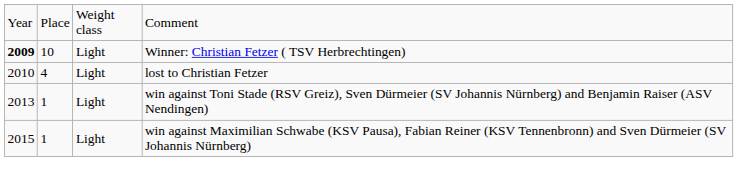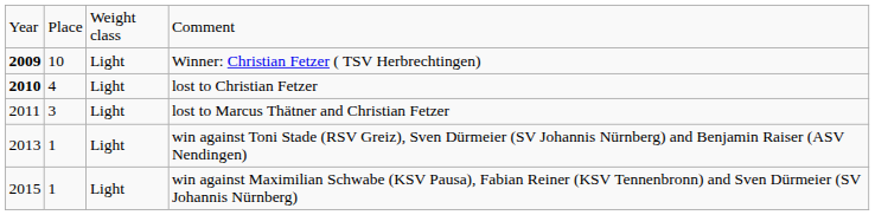 <table class="wikitable">
 <tr>
 <td>Year</td>
 <td>Place</td>
 <td>Weight class</td>
 <td>Comment</td>
 </tr>
 <tr>
 <td><strong>2009</strong></td>
 <td>10</td>
 <td>Light</td>
 <td>Winner: <a href='#'>Christian Fetzer</a> ( TSV Herbrechtingen)</td>
 </tr>
 <tr>
-<td>2010</td>
+<td><strong>2010</strong></td>
 <td>4</td>
 <td>Light</td>
 <td>lost to Christian Fetzer</td>
+</tr>
+<tr>
+<td>2011</td>
+<td>3</td>
+<td>Light</td>
+<td>lost to Marcus Thätner and Christian Fetzer</td>
 </tr>
 <tr>
 <td>2013</td>
 <td>1</td>
 <td>Light</td>
 <td>win against Toni Stade (RSV Greiz), Sven Dürmeier (SV Johannis Nürnberg) and Benjamin Raiser (ASV Nendingen)</td>
 </tr>
 <tr>
 <td>2015</td>
 <td>1</td>
 <td>Light</td>
 <td>win against Maximilian Schwabe (KSV Pausa), Fabian Reiner (KSV Tennenbronn) and Sven Dürmeier (SV Johannis Nürnberg)</td>
 </tr>
 </table>
